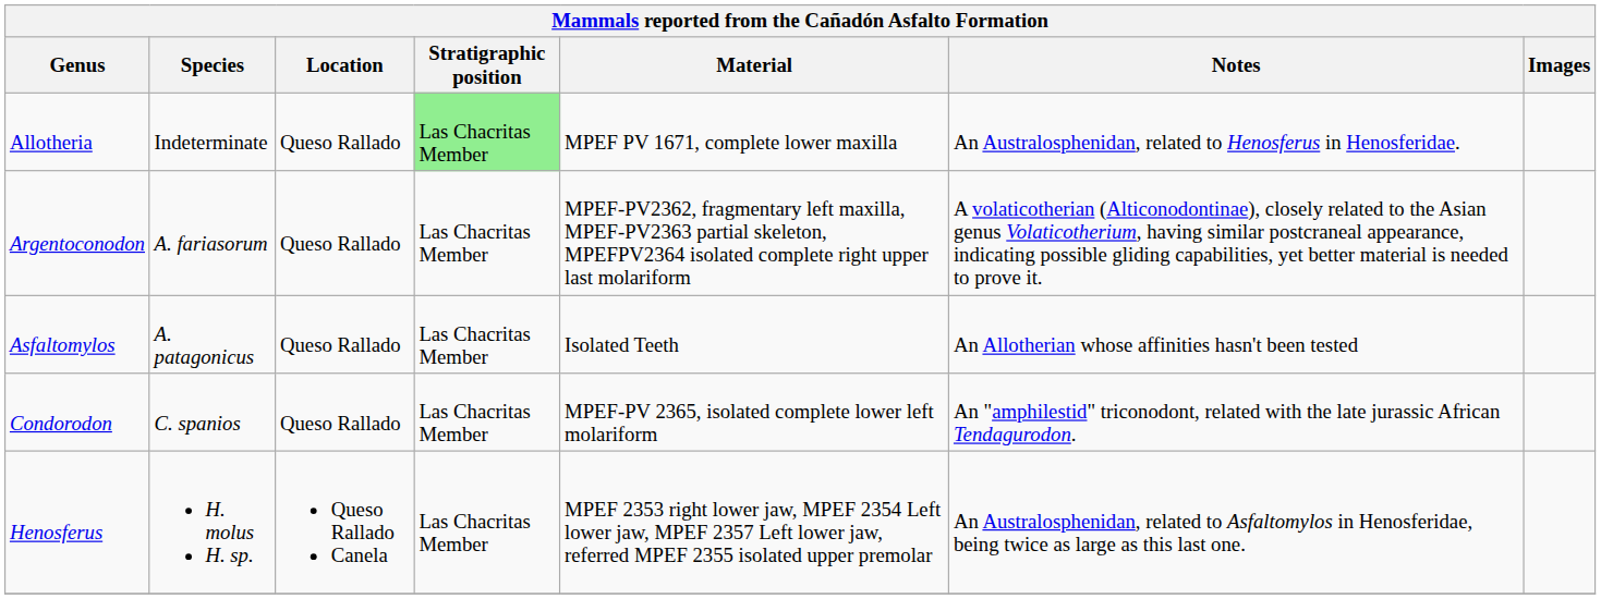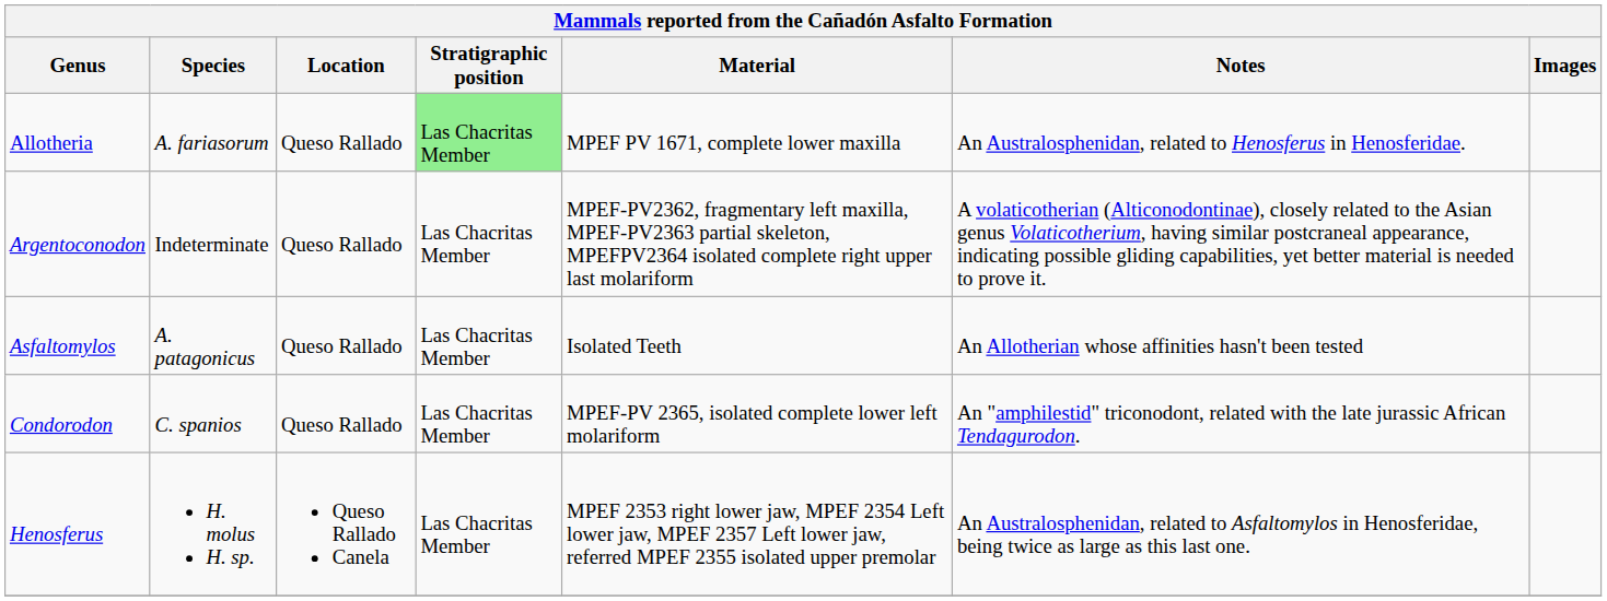 <table class="wikitable sortable">
 <tr>
 <th colspan="7" align="center"><strong><a href='#'>Mammals</a> reported from the Cañadón Asfalto Formation</strong></th>
 </tr>
 <tr>
 <th>Genus</th>
 <th>Species</th>
 <th>Location</th>
 <th>Stratigraphic position</th>
 <th>Material</th>
 <th>Notes</th>
 <th>Images</th>
 </tr>
 <tr>
 <td><br><a href='#'>Allotheria</a></td>
-<td><br>Indeterminate</td>
+<td><br><em>A. fariasorum</em></td>
 <td><br>Queso Rallado</td>
 <td style="background: lightgreen;"><br>Las Chacritas Member</td>
 <td><br>MPEF PV 1671, complete lower maxilla</td>
 <td><br>An <a href='#'>Australosphenidan</a>, related to <em><a href='#'>Henosferus</a></em> in <a href='#'>Henosferidae</a>.</td>
 <td></td>
 </tr>
 <tr>
 <td><br><em><a href='#'>Argentoconodon</a></em></td>
-<td><br><em>A. fariasorum</em></td>
+<td><br>Indeterminate</td>
 <td><br>Queso Rallado</td>
 <td><br>Las Chacritas Member</td>
 <td><br>MPEF-PV2362, fragmentary left maxilla,  MPEF-PV2363 partial skeleton, MPEFPV2364 isolated complete right upper last molariform</td>
 <td><br>A <a href='#'>volaticotherian</a> (<a href='#'>Alticonodontinae</a>), closely related to the Asian genus <em><a href='#'>Volaticotherium</a></em>, having similar postcraneal appearance, indicating possible gliding capabilities, yet better material is needed to prove it.</td>
 <td></td>
 </tr>
 <tr>
 <td><br><em><a href='#'>Asfaltomylos</a></em></td>
 <td><br><em>A. patagonicus</em></td>
 <td><br>Queso Rallado</td>
 <td><br>Las Chacritas Member</td>
 <td><br>Isolated Teeth</td>
 <td><br>An <a href='#'>Allotherian</a> whose affinities hasn't been tested</td>
 <td></td>
 </tr>
 <tr>
 <td><br><em><a href='#'>Condorodon</a></em></td>
 <td><br><em>C. spanios</em></td>
 <td><br>Queso Rallado</td>
 <td><br>Las Chacritas Member</td>
 <td><br>MPEF-PV 2365, isolated complete lower left molariform</td>
 <td><br>An "<a href='#'>amphilestid</a>" triconodont, related with the late jurassic African <em><a href='#'>Tendagurodon</a></em>.</td>
 <td></td>
 </tr>
 <tr>
 <td><br><em><a href='#'>Henosferus</a></em></td>
 <td><br><ul><li><em>H. molus</em></li><li><em>H. sp.</em></li></ul></td>
 <td><br><ul><li>Queso Rallado</li><li>Canela</li></ul></td>
 <td><br>Las Chacritas Member</td>
 <td><br>MPEF 2353 right lower jaw,  MPEF 2354 Left lower jaw, MPEF 2357 Left lower jaw, referred MPEF 2355 isolated upper premolar</td>
 <td><br>An <a href='#'>Australosphenidan</a>, related to <em>Asfaltomylos</em> in Henosferidae, being twice as large as this last one.</td>
 <td></td>
 </tr>
 <tr>
 </tr>
 </table>
